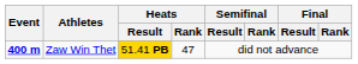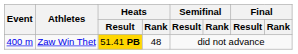 <table class="wikitable" border="1" style="font-size:90%">
 <tr>
 <th rowspan="2">Event</th>
 <th rowspan="2">Athletes</th>
 <th colspan="2">Heats</th>
 <th colspan="2">Semifinal</th>
 <th colspan="2">Final</th>
 </tr>
 <tr>
 <th>Result</th>
 <th>Rank</th>
 <th>Result</th>
 <th>Rank</th>
 <th>Result</th>
 <th>Rank</th>
 </tr>
 <tr>
-<td><strong><a href='#'>400 m</a></strong></td>
+<td><a href='#'>400 m</a></td>
 <td><a href='#'>Zaw Win Thet</a></td>
 <td align=center style="background: gold;">51.41 <strong>PB</strong></td>
-<td align=center>47</td>
+<td align=center>48</td>
 <td align=center colspan=4>did not advance</td>
 </tr>
 </table>
